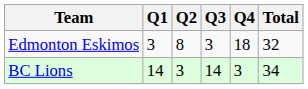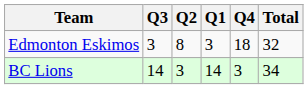 <table class="wikitable">
 <tr>
 <th>Team</th>
+<th>Q3</th>
+<th>Q2</th>
 <th>Q1</th>
-<th>Q2</th>
-<th>Q3</th>
 <th>Q4</th>
 <th>Total</th>
 </tr>
 <tr>
 <td><a href='#'>Edmonton Eskimos</a></td>
 <td>3</td>
 <td>8</td>
 <td>3</td>
 <td>18</td>
 <td>32</td>
 </tr>
 <tr style="background-color:#DDFFDD">
 <td><a href='#'>BC Lions</a></td>
 <td>14</td>
 <td>3</td>
 <td>14</td>
 <td>3</td>
 <td>34</td>
 </tr>
 </table>
